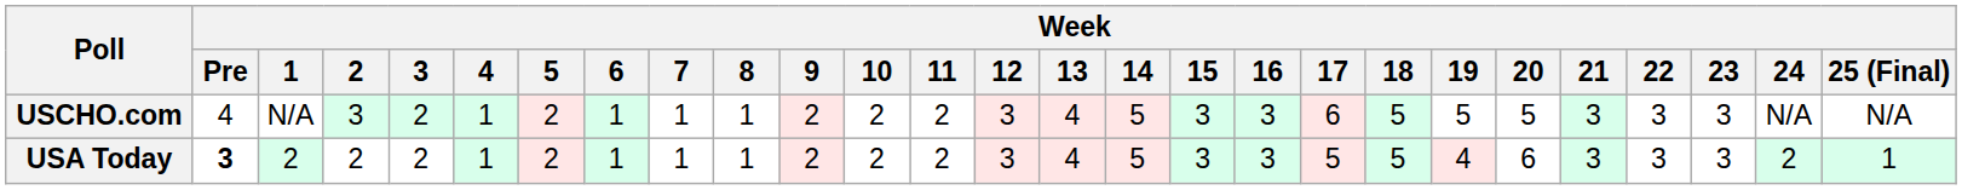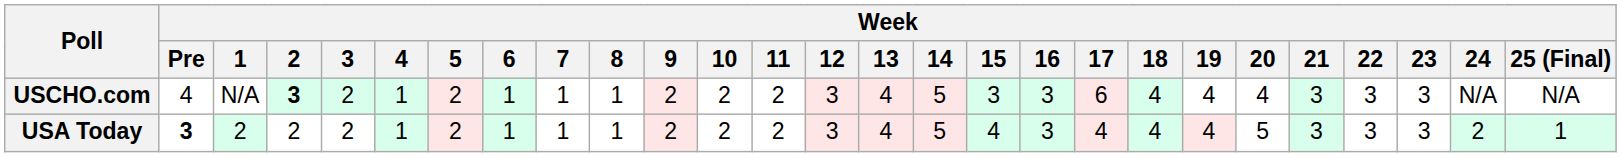 <table class="wikitable" style="white-space:nowrap;">
 <tr>
 <th scope="col" width="100" rowspan="2">Poll</th>
 <th colspan="30">Week</th>
 </tr>
 <tr>
 <th scope="col" width="30">Pre</th>
 <th scope="col" width="30">1</th>
 <th scope="col" width="30">2</th>
 <th scope="col" width="30">3</th>
 <th scope="col" width="30">4</th>
 <th scope="col" width="30">5</th>
 <th scope="col" width="30">6</th>
 <th scope="col" width="30">7</th>
 <th scope="col" width="30">8</th>
 <th scope="col" width="30">9</th>
 <th scope="col" width="30">10</th>
 <th scope="col" width="30">11</th>
 <th scope="col" width="30">12</th>
 <th scope="col" width="30">13</th>
 <th scope="col" width="30">14</th>
 <th scope="col" width="30">15</th>
 <th scope="col" width="30">16</th>
 <th scope="col" width="30">17</th>
 <th scope="col" width="30">18</th>
 <th scope="col" width="30">19</th>
 <th scope="col" width="30">20</th>
 <th scope="col" width="30">21</th>
 <th scope="col" width="30">22</th>
 <th scope="col" width="30">23</th>
 <th scope="col" width="30">24</th>
 <th scope="col" width="30">25 (Final)</th>
 </tr>
 <tr style="text-align:center;">
 <th>USCHO.com</th>
 <td bgcolor=FFFFFF>4</td>
 <td bgcolor=FFFFFF>N/A</td>
-<td bgcolor=D8FFEB>3</td>
+<td bgcolor=D8FFEB><strong>3</strong></td>
 <td bgcolor=D8FFEB>2</td>
 <td bgcolor=D8FFEB>1</td>
 <td bgcolor=FFE6E6>2</td>
 <td bgcolor=D8FFEB>1</td>
 <td bgcolor=FFFFFF>1</td>
 <td bgcolor=FFFFFF>1</td>
 <td bgcolor=FFE6E6>2</td>
 <td bgcolor=FFFFFF>2</td>
 <td bgcolor=FFFFFF>2</td>
 <td bgcolor=FFE6E6>3</td>
 <td bgcolor=FFE6E6>4</td>
 <td bgcolor=FFE6E6>5</td>
 <td bgcolor=D8FFEB>3</td>
 <td bgcolor=D8FFEB>3</td>
 <td bgcolor=FFE6E6>6</td>
-<td bgcolor=D8FFEB>5</td>
-<td bgcolor=FFFFFF>5</td>
-<td bgcolor=FFFFFF>5</td>
+<td bgcolor=D8FFEB>4</td>
+<td bgcolor=FFFFFF>4</td>
+<td bgcolor=FFFFFF>4</td>
 <td bgcolor=D8FFEB>3</td>
 <td bgcolor=FFFFFF>3</td>
 <td bgcolor=FFFFFF>3</td>
 <td bgcolor=FFFFFF>N/A</td>
 <td bgcolor=FFFFFF>N/A</td>
 </tr>
 <tr style="text-align:center;">
 <th>USA Today</th>
 <td bgcolor=FFFFFF><strong>3</strong></td>
 <td bgcolor=D8FFEB>2</td>
 <td bgcolor=FFFFFF>2</td>
 <td bgcolor=FFFFFF>2</td>
 <td bgcolor=D8FFEB>1</td>
 <td bgcolor=FFE6E6>2</td>
 <td bgcolor=D8FFEB>1</td>
 <td bgcolor=FFFFFF>1</td>
 <td bgcolor=FFFFFF>1</td>
 <td bgcolor=FFE6E6>2</td>
 <td bgcolor=FFFFFF>2</td>
 <td bgcolor=FFFFFF>2</td>
 <td bgcolor=FFE6E6>3</td>
 <td bgcolor=FFE6E6>4</td>
 <td bgcolor=FFE6E6>5</td>
+<td bgcolor=D8FFEB>4</td>
 <td bgcolor=D8FFEB>3</td>
-<td bgcolor=D8FFEB>3</td>
-<td bgcolor=FFE6E6>5</td>
-<td bgcolor=D8FFEB>5</td>
 <td bgcolor=FFE6E6>4</td>
-<td bgcolor=FFFFFF>6</td>
+<td bgcolor=D8FFEB>4</td>
+<td bgcolor=FFE6E6>4</td>
+<td bgcolor=FFFFFF>5</td>
 <td bgcolor=D8FFEB>3</td>
 <td bgcolor=FFFFFF>3</td>
 <td bgcolor=FFFFFF>3</td>
 <td bgcolor=D8FFEB>2</td>
 <td bgcolor=D8FFEB>1</td>
 </tr>
 </table>
